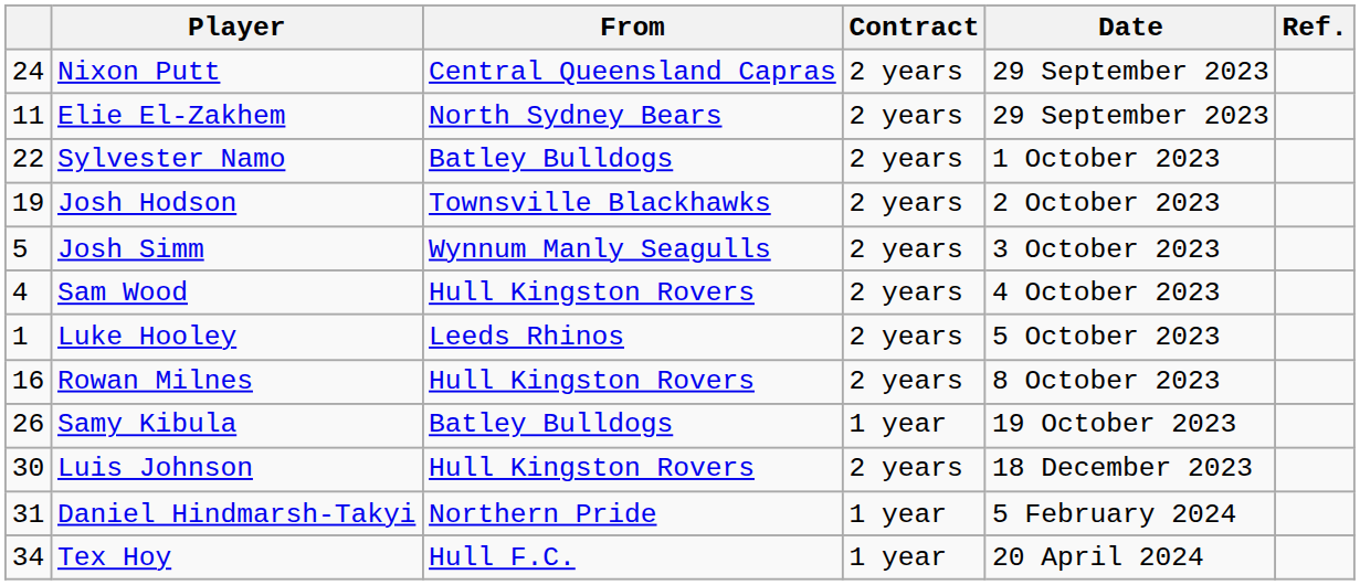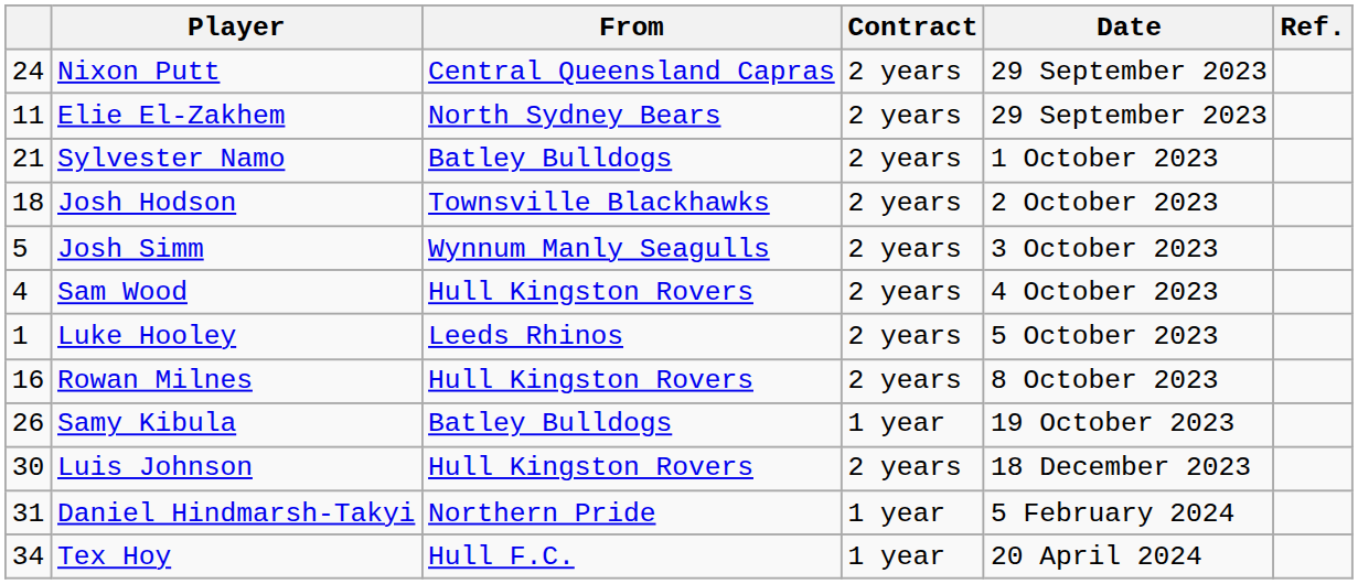 <table class="wikitable defaultleft col1center">
 <tr>
 <th></th>
 <th>Player</th>
 <th>From</th>
 <th>Contract</th>
 <th>Date</th>
 <th>Ref.</th>
 </tr>
 <tr>
 <td>24</td>
 <td> <a href='#'>Nixon Putt</a></td>
 <td> <a href='#'>Central Queensland Capras</a></td>
 <td>2 years</td>
 <td>29 September 2023</td>
 <td></td>
 </tr>
 <tr>
 <td>11</td>
 <td> <a href='#'>Elie El-Zakhem</a></td>
 <td> <a href='#'>North Sydney Bears</a></td>
 <td>2 years</td>
 <td>29 September 2023</td>
 <td></td>
 </tr>
 <tr>
-<td>22</td>
+<td>21</td>
 <td> <a href='#'>Sylvester Namo</a></td>
 <td> <a href='#'>Batley Bulldogs</a></td>
 <td>2 years</td>
 <td>1 October 2023</td>
 <td></td>
 </tr>
 <tr>
-<td>19</td>
+<td>18</td>
 <td> <a href='#'>Josh Hodson</a></td>
 <td> <a href='#'>Townsville Blackhawks</a></td>
 <td>2 years</td>
 <td>2 October 2023</td>
 <td></td>
 </tr>
 <tr>
 <td>5</td>
 <td> <a href='#'>Josh Simm</a></td>
 <td> <a href='#'>Wynnum Manly Seagulls</a></td>
 <td>2 years</td>
 <td>3 October 2023</td>
 <td></td>
 </tr>
 <tr>
 <td>4</td>
 <td> <a href='#'>Sam Wood</a></td>
 <td> <a href='#'>Hull Kingston Rovers</a></td>
 <td>2 years</td>
 <td>4 October 2023</td>
 <td></td>
 </tr>
 <tr>
 <td>1</td>
 <td> <a href='#'>Luke Hooley</a></td>
 <td> <a href='#'>Leeds Rhinos</a></td>
 <td>2 years</td>
 <td>5 October 2023</td>
 <td></td>
 </tr>
 <tr>
 <td>16</td>
 <td> <a href='#'>Rowan Milnes</a></td>
 <td> <a href='#'>Hull Kingston Rovers</a></td>
 <td>2 years</td>
 <td>8 October 2023</td>
 <td></td>
 </tr>
 <tr>
 <td>26</td>
 <td> <a href='#'>Samy Kibula</a></td>
 <td> <a href='#'>Batley Bulldogs</a></td>
 <td>1 year</td>
 <td>19 October 2023</td>
 <td></td>
 </tr>
 <tr>
 <td>30</td>
 <td> <a href='#'>Luis Johnson</a></td>
 <td> <a href='#'>Hull Kingston Rovers</a></td>
 <td>2 years</td>
 <td>18 December 2023</td>
 <td></td>
 </tr>
 <tr>
 <td>31</td>
 <td> <a href='#'>Daniel Hindmarsh-Takyi</a></td>
 <td> <a href='#'>Northern Pride</a></td>
 <td>1 year</td>
 <td>5 February 2024</td>
 <td></td>
 </tr>
 <tr>
 <td>34</td>
 <td> <a href='#'>Tex Hoy</a></td>
 <td> <a href='#'>Hull F.C.</a></td>
 <td>1 year</td>
 <td>20 April 2024</td>
 <td></td>
 </tr>
 </table>
